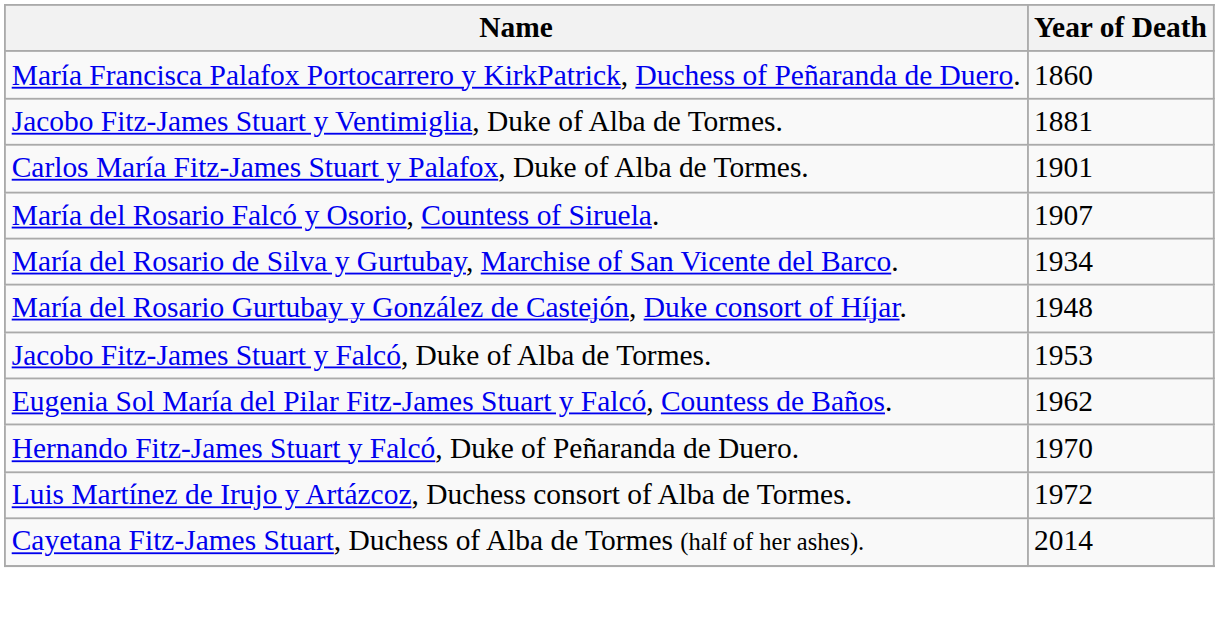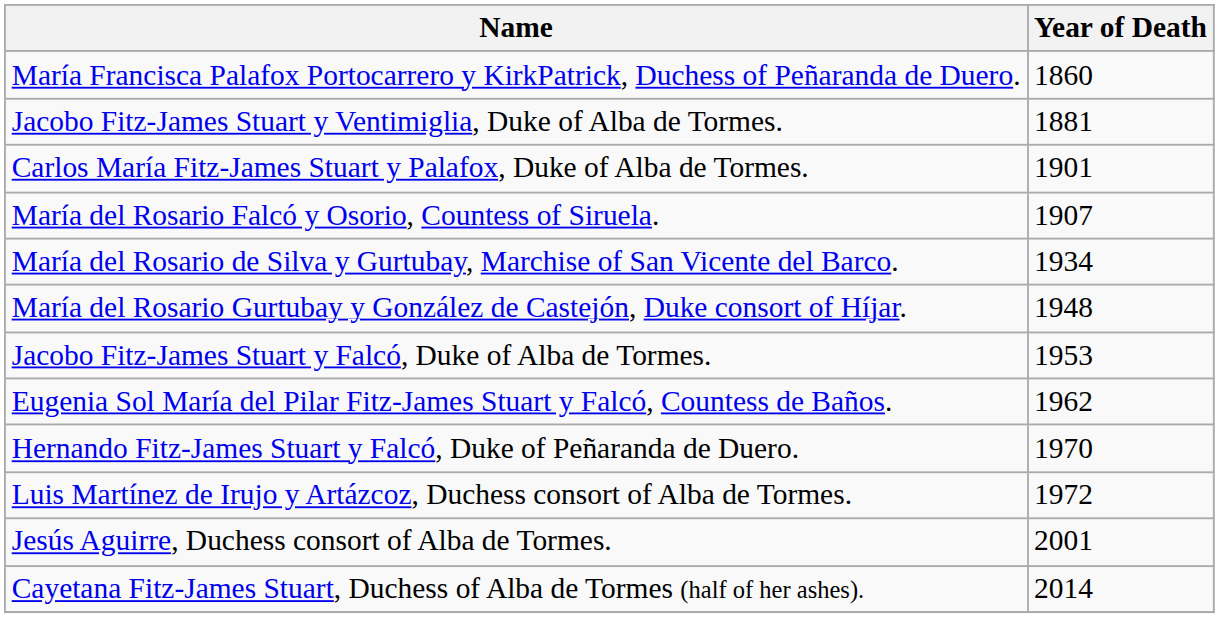 <table class="wikitable">
 <tr>
 <th>Name</th>
 <th>Year of Death</th>
 </tr>
 <tr>
 <td><a href='#'>María Francisca Palafox Portocarrero y KirkPatrick</a>,  <a href='#'>Duchess of Peñaranda de Duero</a>.</td>
 <td>1860</td>
 </tr>
 <tr>
 <td><a href='#'>Jacobo Fitz-James Stuart y Ventimiglia</a>,  Duke of Alba de Tormes.</td>
 <td>1881</td>
 </tr>
 <tr>
 <td><a href='#'>Carlos María Fitz-James Stuart y Palafox</a>,  Duke of Alba de Tormes.</td>
 <td>1901</td>
 </tr>
 <tr>
 <td><a href='#'>María del Rosario Falcó y Osorio</a>,  <a href='#'>Countess of Siruela</a>.</td>
 <td>1907</td>
 </tr>
 <tr>
 <td><a href='#'>María del Rosario de Silva y Gurtubay</a>,  <a href='#'>Marchise of San Vicente del Barco</a>.</td>
 <td>1934</td>
 </tr>
 <tr>
 <td><a href='#'>María del Rosario Gurtubay y González de Castejón</a>,  <a href='#'>Duke consort of Híjar</a>.</td>
 <td>1948</td>
 </tr>
 <tr>
 <td><a href='#'>Jacobo Fitz-James Stuart y Falcó</a>,  Duke of Alba de Tormes.</td>
 <td>1953</td>
 </tr>
 <tr>
 <td><a href='#'>Eugenia Sol María del Pilar Fitz-James Stuart y Falcó</a>,  <a href='#'>Countess de Baños</a>.</td>
 <td>1962</td>
 </tr>
 <tr>
 <td><a href='#'>Hernando Fitz-James Stuart y Falcó</a>,  Duke of Peñaranda de Duero.</td>
 <td>1970</td>
 </tr>
 <tr>
 <td><a href='#'>Luis Martínez de Irujo y Artázcoz</a>,  Duchess consort of Alba de Tormes.</td>
 <td>1972</td>
 </tr>
 <tr>
+<td><a href='#'>Jesús Aguirre</a>,  Duchess consort of Alba de Tormes.</td>
+<td>2001</td>
+</tr>
+<tr>
 <td><a href='#'>Cayetana Fitz-James Stuart</a>,  Duchess of Alba de Tormes <small>(half of her ashes).</small></td>
 <td>2014</td>
 </tr>
 <tr>
 </tr>
 </table>
